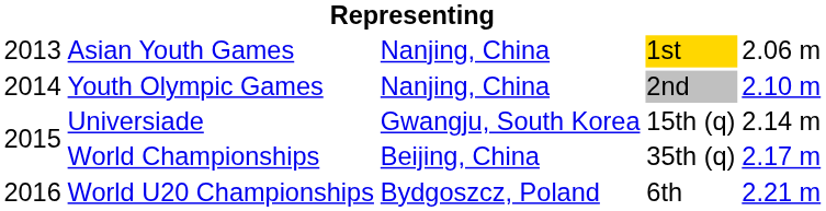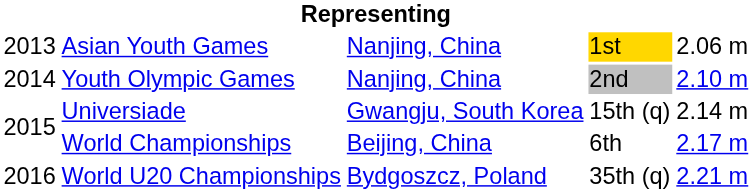 <table>
 <tr>
 <th colspan="5">Representing </th>
 </tr>
 <tr>
 <td>2013</td>
 <td><a href='#'>Asian Youth Games</a></td>
 <td><a href='#'>Nanjing, China</a></td>
 <td bgcolor=gold>1st</td>
 <td>2.06 m</td>
 </tr>
 <tr>
 <td>2014</td>
 <td><a href='#'>Youth Olympic Games</a></td>
 <td><a href='#'>Nanjing, China</a></td>
 <td bgcolor=silver>2nd</td>
 <td><a href='#'>2.10 m</a></td>
 </tr>
 <tr>
 <td rowspan=2>2015</td>
 <td><a href='#'>Universiade</a></td>
 <td><a href='#'>Gwangju, South Korea</a></td>
 <td>15th (q)</td>
 <td>2.14 m</td>
 </tr>
 <tr>
 <td><a href='#'>World Championships</a></td>
 <td><a href='#'>Beijing, China</a></td>
-<td>35th (q)</td>
+<td>6th</td>
 <td><a href='#'>2.17 m</a></td>
 </tr>
 <tr>
 <td>2016</td>
 <td><a href='#'>World U20 Championships</a></td>
 <td><a href='#'>Bydgoszcz, Poland</a></td>
-<td>6th</td>
+<td>35th (q)</td>
 <td><a href='#'>2.21 m</a></td>
 </tr>
 </table>
